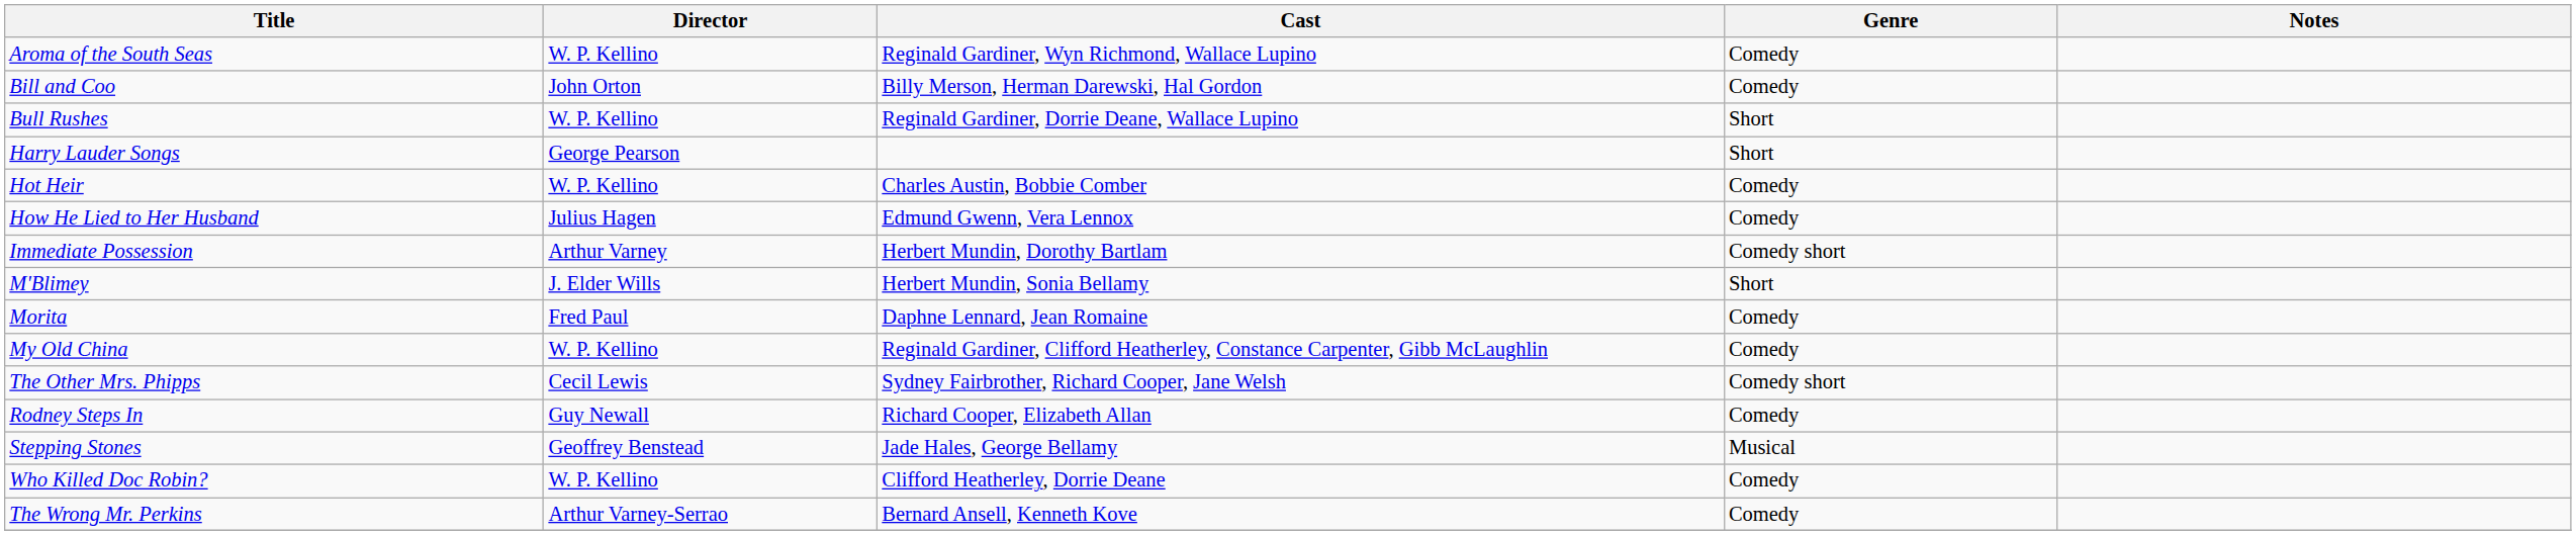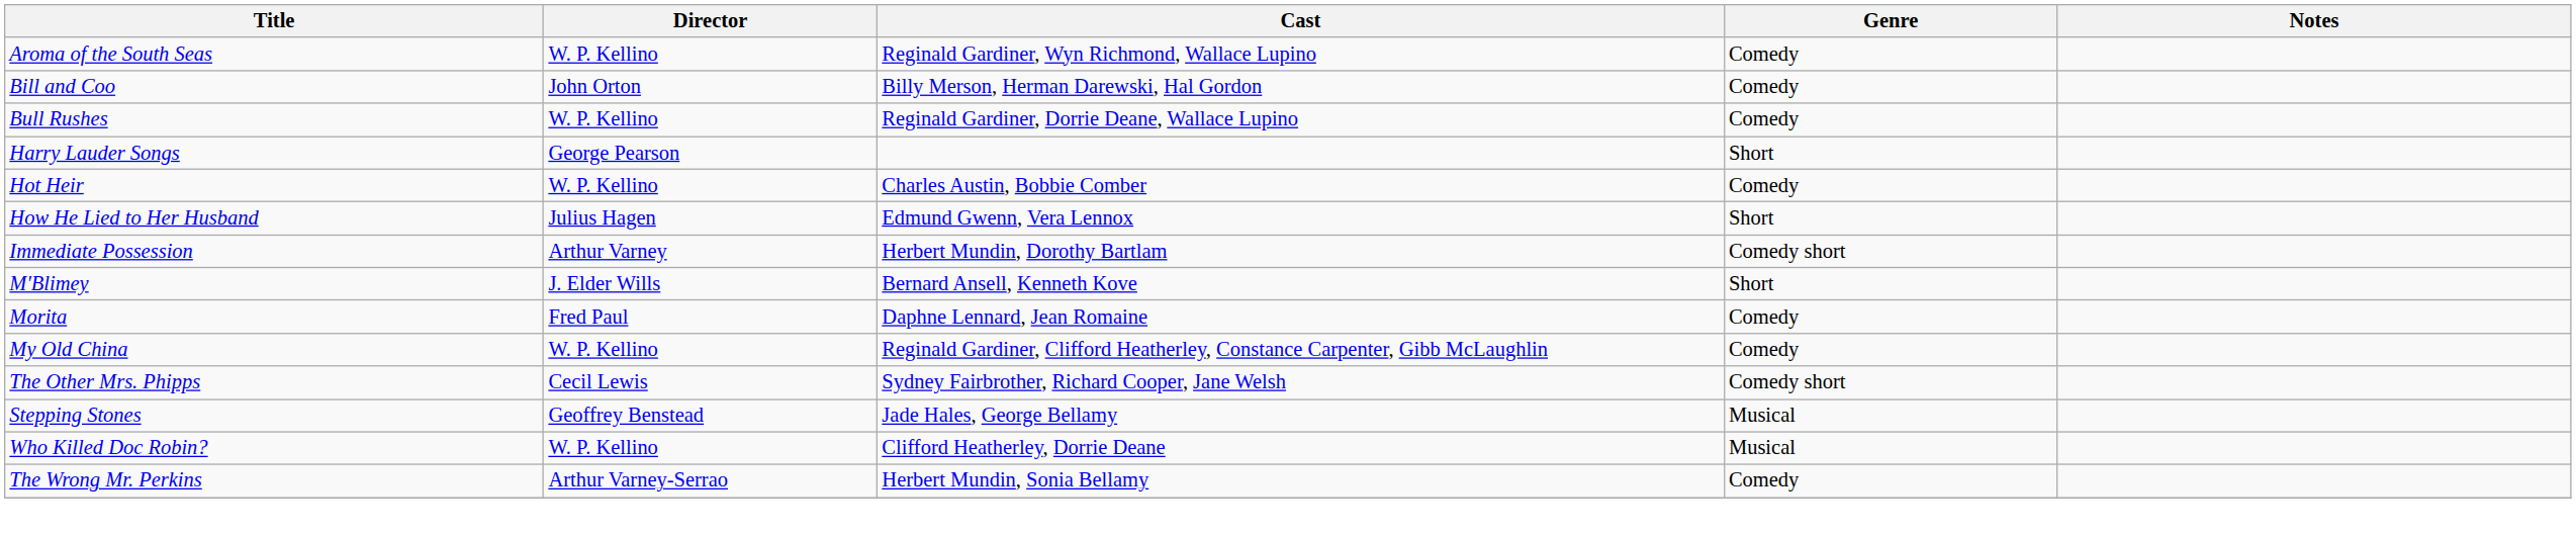 <table class="wikitable" style="width:100%;">
 <tr>
 <th style="width:21%;">Title</th>
 <th style="width:13%;">Director</th>
 <th style="width:33%;">Cast</th>
 <th style="width:13%;">Genre</th>
 <th style="width:20%;">Notes</th>
 </tr>
 <tr>
 <td><em><a href='#'>Aroma of the South Seas</a></em></td>
 <td><a href='#'>W. P. Kellino</a></td>
 <td><a href='#'>Reginald Gardiner</a>, <a href='#'>Wyn Richmond</a>, <a href='#'>Wallace Lupino</a></td>
 <td>Comedy</td>
 <td></td>
 </tr>
 <tr>
 <td><em><a href='#'>Bill and Coo</a></em></td>
 <td><a href='#'>John Orton</a></td>
 <td><a href='#'>Billy Merson</a>, <a href='#'>Herman Darewski</a>, <a href='#'>Hal Gordon</a></td>
 <td>Comedy</td>
 <td></td>
 </tr>
 <tr>
 <td><em><a href='#'>Bull Rushes</a></em></td>
 <td><a href='#'>W. P. Kellino</a></td>
 <td><a href='#'>Reginald Gardiner</a>, <a href='#'>Dorrie Deane</a>, <a href='#'>Wallace Lupino</a></td>
-<td>Short</td>
+<td>Comedy</td>
 <td></td>
 </tr>
 <tr>
 <td><em><a href='#'>Harry Lauder Songs</a></em></td>
 <td><a href='#'>George Pearson</a></td>
 <td></td>
 <td>Short</td>
 <td></td>
 </tr>
 <tr>
 <td><em><a href='#'>Hot Heir</a></em></td>
 <td><a href='#'>W. P. Kellino</a></td>
 <td><a href='#'>Charles Austin</a>, <a href='#'>Bobbie Comber</a></td>
 <td>Comedy</td>
 <td></td>
 </tr>
 <tr>
 <td><em><a href='#'>How He Lied to Her Husband</a></em></td>
 <td><a href='#'>Julius Hagen</a></td>
 <td><a href='#'>Edmund Gwenn</a>, <a href='#'>Vera Lennox</a></td>
-<td>Comedy</td>
+<td>Short</td>
 <td></td>
 </tr>
 <tr>
 <td><em><a href='#'>Immediate Possession</a></em></td>
 <td><a href='#'>Arthur Varney</a></td>
 <td><a href='#'>Herbert Mundin</a>, <a href='#'>Dorothy Bartlam</a></td>
 <td>Comedy short</td>
 <td></td>
 </tr>
 <tr>
 <td><em><a href='#'>M'Blimey</a></em></td>
 <td><a href='#'>J. Elder Wills</a></td>
-<td><a href='#'>Herbert Mundin</a>, <a href='#'>Sonia Bellamy</a></td>
+<td><a href='#'>Bernard Ansell</a>, <a href='#'>Kenneth Kove</a></td>
 <td>Short</td>
 <td></td>
 </tr>
 <tr>
 <td><em><a href='#'>Morita</a></em></td>
 <td><a href='#'>Fred Paul</a></td>
 <td><a href='#'>Daphne Lennard</a>, <a href='#'>Jean Romaine</a></td>
 <td>Comedy</td>
 <td></td>
 </tr>
 <tr>
 <td><em><a href='#'>My Old China</a></em></td>
 <td><a href='#'>W. P. Kellino</a></td>
 <td><a href='#'>Reginald Gardiner</a>, <a href='#'>Clifford Heatherley</a>, <a href='#'>Constance Carpenter</a>, <a href='#'>Gibb McLaughlin</a></td>
 <td>Comedy</td>
 <td></td>
 </tr>
 <tr>
 <td><em><a href='#'>The Other Mrs. Phipps</a></em></td>
 <td><a href='#'>Cecil Lewis</a></td>
 <td><a href='#'>Sydney Fairbrother</a>, <a href='#'>Richard Cooper</a>, <a href='#'>Jane Welsh</a></td>
 <td>Comedy short</td>
 <td></td>
 </tr>
 <tr>
-<td><em><a href='#'>Rodney Steps In</a></em></td>
-<td><a href='#'>Guy Newall</a></td>
-<td><a href='#'>Richard Cooper</a>, <a href='#'>Elizabeth Allan</a></td>
-<td>Comedy</td>
-<td></td>
-</tr>
-<tr>
 <td><em><a href='#'>Stepping Stones</a></em></td>
 <td><a href='#'>Geoffrey Benstead</a></td>
 <td><a href='#'>Jade Hales</a>, <a href='#'>George Bellamy</a></td>
 <td>Musical</td>
 <td></td>
 </tr>
 <tr>
 <td><em><a href='#'>Who Killed Doc Robin?</a></em></td>
 <td><a href='#'>W. P. Kellino</a></td>
 <td><a href='#'>Clifford Heatherley</a>, <a href='#'>Dorrie Deane</a></td>
-<td>Comedy</td>
+<td>Musical</td>
 <td></td>
 </tr>
 <tr>
 <td><em><a href='#'>The Wrong Mr. Perkins</a></em></td>
 <td><a href='#'>Arthur Varney-Serrao</a></td>
-<td><a href='#'>Bernard Ansell</a>, <a href='#'>Kenneth Kove</a></td>
+<td><a href='#'>Herbert Mundin</a>, <a href='#'>Sonia Bellamy</a></td>
 <td>Comedy</td>
 <td></td>
 </tr>
 <tr>
 </tr>
 </table>
